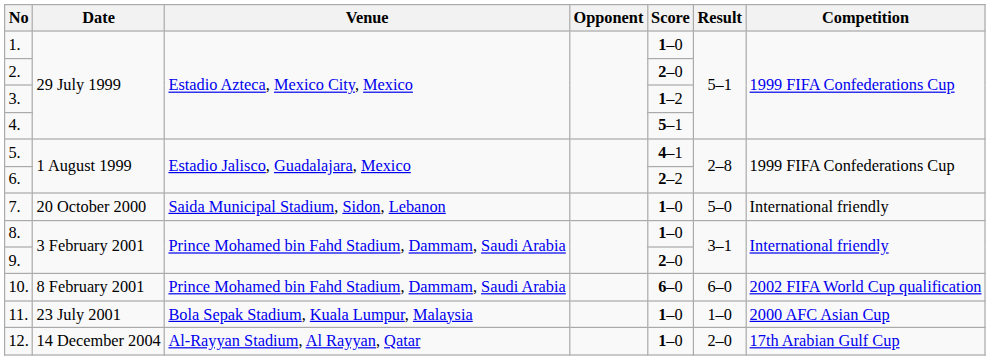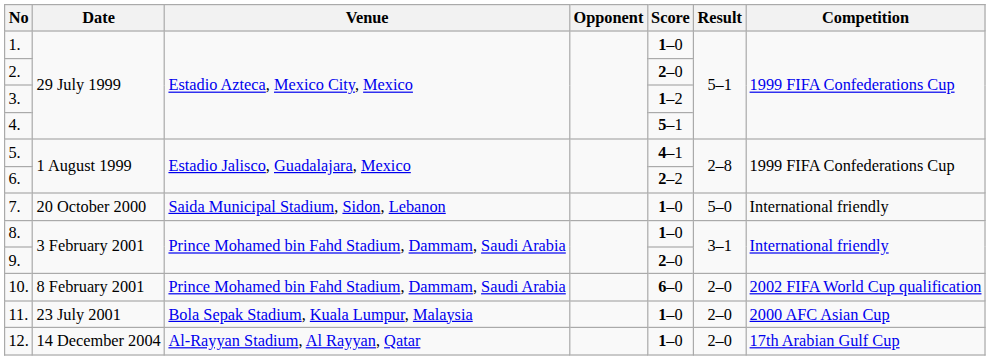 <table class="wikitable" style="font-size:85%;">
 <tr>
 <th>No</th>
 <th>Date</th>
 <th>Venue</th>
 <th>Opponent</th>
 <th>Score</th>
 <th>Result</th>
 <th>Competition</th>
 </tr>
 <tr>
 <td>1.</td>
 <td rowspan="4">29 July 1999</td>
 <td rowspan="4"><a href='#'>Estadio Azteca</a>, <a href='#'>Mexico City</a>, <a href='#'>Mexico</a></td>
 <td rowspan="4"></td>
 <td align=center><strong>1</strong>–0</td>
 <td rowspan="4" style="text-align:center">5–1</td>
 <td rowspan="4"><a href='#'>1999 FIFA Confederations Cup</a></td>
 </tr>
 <tr>
 <td>2.</td>
 <td align=center><strong>2</strong>–0</td>
 </tr>
 <tr>
 <td>3.</td>
 <td align=center><strong>1</strong>–2</td>
 </tr>
 <tr>
 <td>4.</td>
 <td align=center><strong>5</strong>–1</td>
 </tr>
 <tr>
 <td>5.</td>
 <td rowspan="2">1 August 1999</td>
 <td rowspan="2"><a href='#'>Estadio Jalisco</a>, <a href='#'>Guadalajara</a>, <a href='#'>Mexico</a></td>
 <td rowspan="2"></td>
 <td align=center><strong>4</strong>–1</td>
 <td rowspan="2" style="text-align:center">2–8</td>
 <td rowspan="2">1999 FIFA Confederations Cup</td>
 </tr>
 <tr>
 <td>6.</td>
 <td align=center><strong>2</strong>–2</td>
 </tr>
 <tr>
 <td>7.</td>
 <td>20 October 2000</td>
 <td><a href='#'>Saida Municipal Stadium</a>, <a href='#'>Sidon</a>, <a href='#'>Lebanon</a></td>
 <td></td>
 <td align=center><strong>1</strong>–0</td>
 <td align=center>5–0</td>
 <td>International friendly</td>
 </tr>
 <tr>
 <td>8.</td>
 <td rowspan="2">3 February 2001</td>
 <td rowspan="2"><a href='#'>Prince Mohamed bin Fahd Stadium</a>, <a href='#'>Dammam</a>, <a href='#'>Saudi Arabia</a></td>
 <td rowspan="2"></td>
 <td align=center><strong>1</strong>–0</td>
 <td rowspan="2" style="text-align:center">3–1</td>
 <td rowspan="2"><a href='#'>International friendly</a></td>
 </tr>
 <tr>
 <td>9.</td>
 <td align=center><strong>2</strong>–0</td>
 </tr>
 <tr>
 <td>10.</td>
 <td>8 February 2001</td>
 <td><a href='#'>Prince Mohamed bin Fahd Stadium</a>, <a href='#'>Dammam</a>, <a href='#'>Saudi Arabia</a></td>
 <td></td>
 <td align=center><strong>6</strong>–0</td>
-<td align=center>6–0</td>
+<td align=center>2–0</td>
 <td><a href='#'>2002 FIFA World Cup qualification</a></td>
 </tr>
 <tr>
 <td>11.</td>
 <td>23 July 2001</td>
 <td><a href='#'>Bola Sepak Stadium</a>, <a href='#'>Kuala Lumpur</a>, <a href='#'>Malaysia</a></td>
 <td></td>
 <td align=center><strong>1</strong>–0</td>
-<td align=center>1–0</td>
+<td align=center>2–0</td>
 <td><a href='#'>2000 AFC Asian Cup</a></td>
 </tr>
 <tr>
 <td>12.</td>
 <td>14 December 2004</td>
 <td><a href='#'>Al-Rayyan Stadium</a>, <a href='#'>Al Rayyan</a>, <a href='#'>Qatar</a></td>
 <td></td>
 <td align=center><strong>1</strong>–0</td>
 <td align=center>2–0</td>
 <td><a href='#'>17th Arabian Gulf Cup</a></td>
 </tr>
 </table>
